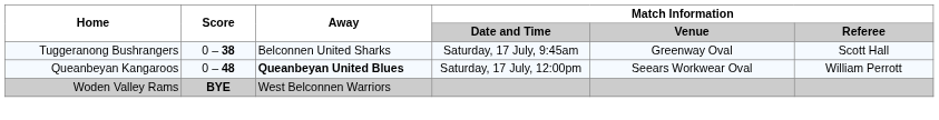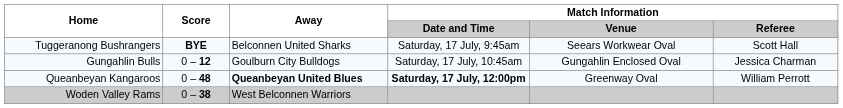 <table border="1" cellpadding="3" cellspacing="0" width="100%" style="border-collapse:collapse;  text-align:center;">
 <tr>
 <th rowspan="2" width="19%">Home</th>
 <th rowspan="2" width="8%">Score</th>
 <th rowspan="2" width="19%">Away</th>
 <th colspan="3">Match Information</th>
 </tr>
 <tr bgcolor="#CCCCCC">
 <th width="17%">Date and Time</th>
 <th width="22%">Venue</th>
 <th width="50%">Referee</th>
 </tr>
 <tr style="text-align:center; background:#f5faff;">
 <td align="right">Tuggeranong Bushrangers </td>
-<td>0 – <strong>38</strong></td>
+<td><strong>BYE</strong></td>
 <td align="left"> Belconnen United Sharks</td>
 <td>Saturday, 17 July, 9:45am</td>
-<td>Greenway Oval</td>
+<td>Seears Workwear Oval</td>
 <td>Scott Hall</td>
+</tr>
+<tr style="text-align:center; background:#f5faff;">
+<td align="right">Gungahlin Bulls </td>
+<td>0 – <strong>12</strong></td>
+<td align="left"> Goulburn City Bulldogs</td>
+<td>Saturday, 17 July, 10:45am</td>
+<td>Gungahlin Enclosed Oval</td>
+<td>Jessica Charman</td>
 </tr>
 <tr style="text-align:center; background:#f5faff;">
 <td align="right">Queanbeyan Kangaroos </td>
 <td>0 – <strong>48</strong></td>
 <td align="left"><strong> Queanbeyan United Blues</strong></td>
-<td>Saturday, 17 July, 12:00pm</td>
-<td>Seears Workwear Oval</td>
+<td><strong>Saturday, 17 July, 12:00pm</strong></td>
+<td>Greenway Oval</td>
 <td>William Perrott</td>
 </tr>
 <tr style="text-align:center; background:#CCCCCC;">
 <td align="right">Woden Valley Rams </td>
-<td><strong>BYE</strong></td>
+<td>0 – <strong>38</strong></td>
 <td align="left"> West Belconnen Warriors</td>
 <td></td>
 <td></td>
 <td></td>
 </tr>
 </table>
